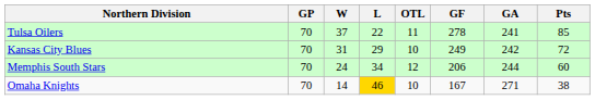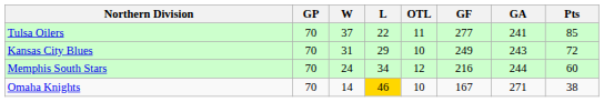 <table class="wikitable">
 <tr>
 <th width="40%" bgcolor="#e0e0e0">Northern Division</th>
 <th width="5%" bgcolor="#e0e0e0">GP</th>
 <th width="5%" bgcolor="#e0e0e0">W</th>
 <th width="5%" bgcolor="#e0e0e0">L</th>
 <th width="5%" bgcolor="#e0e0e0">OTL</th>
 <th width="7.5%" bgcolor="#e0e0e0">GF</th>
 <th width="7.5%" bgcolor="#e0e0e0">GA</th>
 <th width="7.5%" bgcolor="#e0e0e0">Pts</th>
 </tr>
 <tr align="center" bgcolor="#CCFFCC">
 <td align="left"><a href='#'>Tulsa Oilers</a></td>
 <td>70</td>
 <td>37</td>
 <td>22</td>
 <td>11</td>
-<td>278</td>
+<td>277</td>
 <td>241</td>
 <td>85</td>
 </tr>
 <tr align="center" bgcolor="#CCFFCC">
 <td align="left"><a href='#'>Kansas City Blues</a></td>
 <td>70</td>
 <td>31</td>
 <td>29</td>
 <td>10</td>
 <td>249</td>
-<td>242</td>
+<td>243</td>
 <td>72</td>
 </tr>
 <tr align="center" bgcolor="#CCFFCC">
 <td align="left"><a href='#'>Memphis South Stars</a></td>
 <td>70</td>
 <td>24</td>
 <td>34</td>
 <td>12</td>
-<td>206</td>
+<td>216</td>
 <td>244</td>
 <td>60</td>
 </tr>
 <tr align="center">
 <td align="left"><a href='#'>Omaha Knights</a></td>
 <td>70</td>
 <td>14</td>
 <td style="background: gold;">46</td>
 <td>10</td>
 <td>167</td>
 <td>271</td>
 <td>38</td>
 </tr>
 </table>
